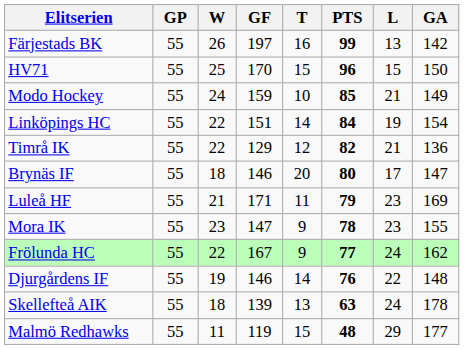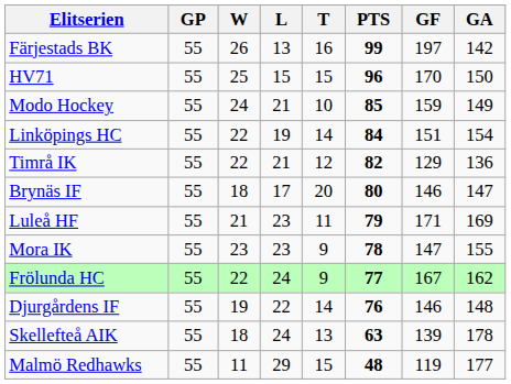 <table class="wikitable" style="width:50%;">
 <tr style="text-align:center; background:#ddd;">
 <th style="width:20%;"><a href='#'>Elitserien</a></th>
 <th style="width:5%;">GP</th>
 <th style="width:5%;">W</th>
-<th style="width:5%;">GF</th>
+<th style="width:5%;">L</th>
 <th style="width:5%;">T</th>
 <th style="width:5%;">PTS</th>
-<th style="width:5%;">L</th>
+<th style="width:5%;">GF</th>
 <th style="width:5%;">GA</th>
 </tr>
 <tr style="text-align:center;">
 <td align=left><a href='#'>Färjestads BK</a></td>
 <td>55</td>
 <td>26</td>
-<td>197</td>
+<td>13</td>
 <td>16</td>
 <td><strong>99</strong></td>
-<td>13</td>
+<td>197</td>
 <td>142</td>
 </tr>
 <tr style="text-align:center;">
 <td align=left><a href='#'>HV71</a></td>
 <td>55</td>
 <td>25</td>
-<td>170</td>
+<td>15</td>
 <td>15</td>
 <td><strong>96</strong></td>
-<td>15</td>
+<td>170</td>
 <td>150</td>
 </tr>
 <tr style="text-align:center;">
 <td align=left><a href='#'>Modo Hockey</a></td>
 <td>55</td>
 <td>24</td>
-<td>159</td>
+<td>21</td>
 <td>10</td>
 <td><strong>85</strong></td>
-<td>21</td>
+<td>159</td>
 <td>149</td>
 </tr>
 <tr style="text-align:center;">
 <td align=left><a href='#'>Linköpings HC</a></td>
 <td>55</td>
 <td>22</td>
-<td>151</td>
+<td>19</td>
 <td>14</td>
 <td><strong>84</strong></td>
-<td>19</td>
+<td>151</td>
 <td>154</td>
 </tr>
 <tr style="text-align:center;">
 <td align=left><a href='#'>Timrå IK</a></td>
 <td>55</td>
 <td>22</td>
-<td>129</td>
+<td>21</td>
 <td>12</td>
 <td><strong>82</strong></td>
-<td>21</td>
+<td>129</td>
 <td>136</td>
 </tr>
 <tr style="text-align:center;">
 <td align=left><a href='#'>Brynäs IF</a></td>
 <td>55</td>
 <td>18</td>
-<td>146</td>
+<td>17</td>
 <td>20</td>
 <td><strong>80</strong></td>
-<td>17</td>
+<td>146</td>
 <td>147</td>
 </tr>
 <tr style="text-align:center;">
 <td align=left><a href='#'>Luleå HF</a></td>
 <td>55</td>
 <td>21</td>
-<td>171</td>
+<td>23</td>
 <td>11</td>
 <td><strong>79</strong></td>
-<td>23</td>
+<td>171</td>
 <td>169</td>
 </tr>
 <tr style="text-align:center;">
 <td align=left><a href='#'>Mora IK</a></td>
 <td>55</td>
 <td>23</td>
-<td>147</td>
+<td>23</td>
 <td>9</td>
 <td><strong>78</strong></td>
-<td>23</td>
+<td>147</td>
 <td>155</td>
 </tr>
 <tr style="text-align:center; background:#bfb;">
 <td align=left><a href='#'>Frölunda HC</a></td>
 <td>55</td>
 <td>22</td>
-<td>167</td>
+<td>24</td>
 <td>9</td>
 <td><strong>77</strong></td>
-<td>24</td>
+<td>167</td>
 <td>162</td>
 </tr>
 <tr style="text-align:center;">
 <td align=left><a href='#'>Djurgårdens IF</a></td>
 <td>55</td>
 <td>19</td>
-<td>146</td>
+<td>22</td>
 <td>14</td>
 <td><strong>76</strong></td>
-<td>22</td>
+<td>146</td>
 <td>148</td>
 </tr>
 <tr style="text-align:center;">
 <td align=left><a href='#'>Skellefteå AIK</a></td>
 <td>55</td>
 <td>18</td>
-<td>139</td>
+<td>24</td>
 <td>13</td>
 <td><strong>63</strong></td>
-<td>24</td>
+<td>139</td>
 <td>178</td>
 </tr>
 <tr style="text-align:center;">
 <td align=left><a href='#'>Malmö Redhawks</a></td>
 <td>55</td>
 <td>11</td>
-<td>119</td>
+<td>29</td>
 <td>15</td>
 <td><strong>48</strong></td>
-<td>29</td>
+<td>119</td>
 <td>177</td>
 </tr>
 </table>
